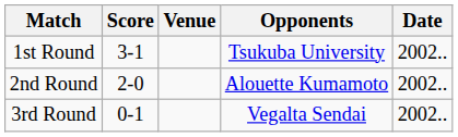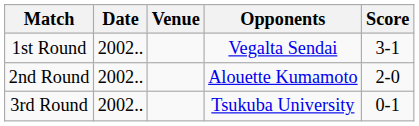 <table class="wikitable" style="text-align:center;">
 <tr>
 <th>Match</th>
-<th>Score</th>
+<th>Date</th>
 <th>Venue</th>
 <th>Opponents</th>
-<th>Date</th>
+<th>Score</th>
 </tr>
 <tr>
 <td>1st Round</td>
+<td>2002..</td>
+<td><a href='#'></a></td>
+<td><a href='#'>Vegalta Sendai</a></td>
 <td>3-1</td>
-<td><a href='#'></a></td>
-<td><a href='#'>Tsukuba University</a></td>
-<td>2002..</td>
 </tr>
 <tr>
 <td>2nd Round</td>
-<td>2-0</td>
+<td>2002..</td>
 <td><a href='#'></a></td>
 <td><a href='#'>Alouette Kumamoto</a></td>
-<td>2002..</td>
+<td>2-0</td>
 </tr>
 <tr>
 <td>3rd Round</td>
+<td>2002..</td>
+<td><a href='#'></a></td>
+<td><a href='#'>Tsukuba University</a></td>
 <td>0-1</td>
-<td><a href='#'></a></td>
-<td><a href='#'>Vegalta Sendai</a></td>
-<td>2002..</td>
 </tr>
 </table>
